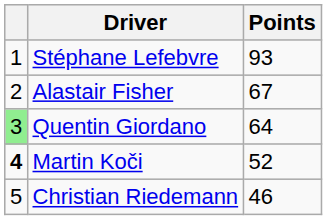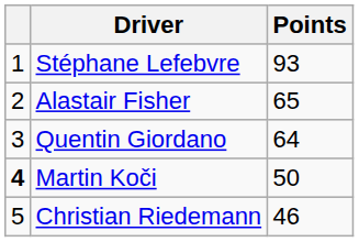 <table class="wikitable" style="font-size: 90%;">
 <tr>
 <th></th>
 <th>Driver</th>
 <th>Points</th>
 </tr>
 <tr>
 <td>1</td>
 <td> <a href='#'>Stéphane Lefebvre</a></td>
 <td>93</td>
 </tr>
 <tr>
 <td>2</td>
 <td> <a href='#'>Alastair Fisher</a></td>
-<td>67</td>
+<td>65</td>
 </tr>
 <tr>
-<td style="background: lightgreen;">3</td>
+<td>3</td>
 <td> <a href='#'>Quentin Giordano</a></td>
 <td>64</td>
 </tr>
 <tr>
 <td><strong>4</strong></td>
 <td> <a href='#'>Martin Koči</a></td>
-<td>52</td>
+<td>50</td>
 </tr>
 <tr>
 <td>5</td>
 <td> <a href='#'>Christian Riedemann</a></td>
 <td>46</td>
 </tr>
 </table>
